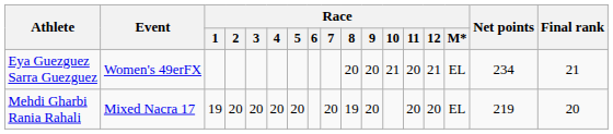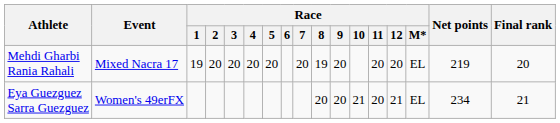 <table class="wikitable" style="font-size:90%">
 <tr>
 <th rowspan="2">Athlete</th>
 <th rowspan="2">Event</th>
 <th colspan=13>Race</th>
 <th rowspan=2>Net points</th>
 <th rowspan=2>Final rank</th>
 </tr>
 <tr style="font-size:95%">
 <th>1</th>
 <th>2</th>
 <th>3</th>
 <th>4</th>
 <th>5</th>
 <th>6</th>
 <th>7</th>
 <th>8</th>
 <th>9</th>
 <th>10</th>
 <th>11</th>
 <th>12</th>
 <th>M*</th>
 </tr>
 <tr align=center>
+<td align=left><a href='#'>Mehdi Gharbi</a><br><a href='#'>Rania Rahali</a></td>
+<td align=left><a href='#'>Mixed Nacra 17</a></td>
+<td>19</td>
+<td>20</td>
+<td>20</td>
+<td>20</td>
+<td>20</td>
+<td></td>
+<td>20</td>
+<td>19</td>
+<td>20</td>
+<td></td>
+<td>20</td>
+<td>20</td>
+<td>EL</td>
+<td>219</td>
+<td>20</td>
+</tr>
+<tr align=center>
 <td align=left><a href='#'>Eya Guezguez</a><br><a href='#'>Sarra Guezguez</a></td>
 <td align=left><a href='#'>Women's 49erFX</a></td>
 <td></td>
 <td></td>
 <td></td>
 <td></td>
 <td></td>
 <td></td>
 <td></td>
 <td>20</td>
 <td>20</td>
 <td>21</td>
 <td>20</td>
 <td>21</td>
 <td>EL</td>
 <td>234</td>
 <td>21</td>
 </tr>
-<tr align=center>
-<td align=left><a href='#'>Mehdi Gharbi</a><br><a href='#'>Rania Rahali</a></td>
-<td align=left><a href='#'>Mixed Nacra 17</a></td>
-<td>19</td>
-<td>20</td>
-<td>20</td>
-<td>20</td>
-<td>20</td>
-<td></td>
-<td>20</td>
-<td>19</td>
-<td>20</td>
-<td></td>
-<td>20</td>
-<td>20</td>
-<td>EL</td>
-<td>219</td>
-<td>20</td>
-</tr>
 </table>
